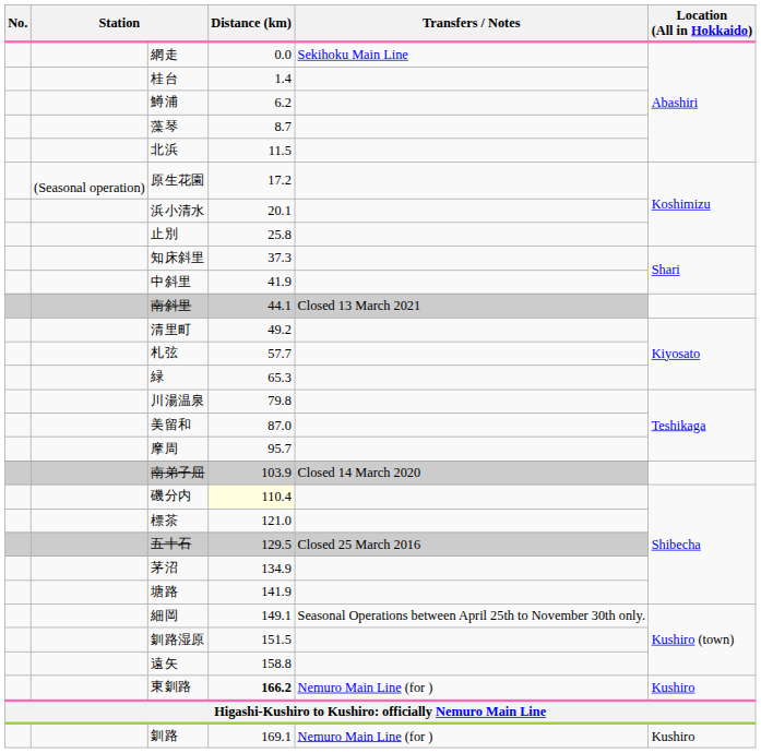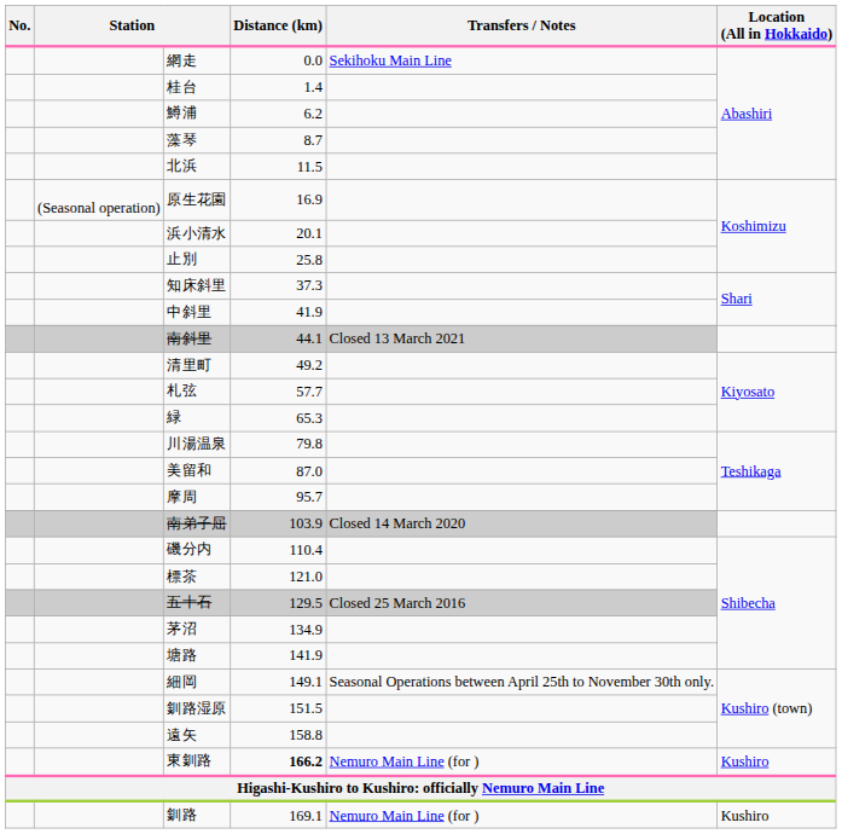 <table class="wikitable">
 <tr>
 <th>No.</th>
 <th colspan="2">Station</th>
 <th>Distance (km)</th>
 <th>Transfers / Notes</th>
 <th colspan=2>Location<br>(All in <a href='#'>Hokkaido</a>)</th>
 </tr>
 <tr style="border-top:hotpink solid 3px;">
 <td></td>
 <td></td>
 <td>網走</td>
 <td style="text-align:right;">0.0</td>
 <td> <a href='#'>Sekihoku Main Line</a></td>
 <td rowspan="5"><a href='#'>Abashiri</a></td>
 </tr>
 <tr>
 <td></td>
 <td></td>
 <td>桂台</td>
 <td style="text-align:right;">1.4</td>
 <td> </td>
 </tr>
 <tr>
 <td></td>
 <td></td>
 <td>鱒浦</td>
 <td style="text-align:right;">6.2</td>
 <td> </td>
 </tr>
 <tr>
 <td></td>
 <td></td>
 <td>藻琴</td>
 <td style="text-align:right;">8.7</td>
 <td> </td>
 </tr>
 <tr>
 <td></td>
 <td></td>
 <td>北浜</td>
 <td style="text-align:right;">11.5</td>
 <td> </td>
 </tr>
 <tr>
 <td></td>
 <td><br>(Seasonal operation)</td>
 <td>原生花園</td>
-<td style="text-align:right;">17.2</td>
+<td style="text-align:right;">16.9</td>
 <td> </td>
 <td rowspan="3"><a href='#'>Koshimizu</a></td>
 </tr>
 <tr>
 <td></td>
 <td></td>
 <td>浜小清水</td>
 <td style="text-align:right;">20.1</td>
 <td> </td>
 </tr>
 <tr>
 <td></td>
 <td></td>
 <td>止別</td>
 <td style="text-align:right;">25.8</td>
 <td> </td>
 </tr>
 <tr>
 <td></td>
 <td></td>
 <td>知床斜里</td>
 <td style="text-align:right;">37.3</td>
 <td> </td>
 <td rowspan="3"><a href='#'>Shari</a></td>
 </tr>
 <tr>
 <td></td>
 <td></td>
 <td>中斜里</td>
 <td style="text-align:right;">41.9</td>
 <td> </td>
 </tr>
 <tr>
 </tr>
 <tr style="background-color:#CCC;"|>
 <td></td>
 <td><s></s></td>
 <td><s>南斜里</s></td>
 <td style="text-align:right;">44.1</td>
 <td>Closed 13 March 2021</td>
 </tr>
 <tr>
 <td></td>
 <td></td>
 <td>清里町</td>
 <td style="text-align:right;">49.2</td>
 <td> </td>
 <td rowspan="3"><a href='#'>Kiyosato</a></td>
 </tr>
 <tr>
 <td></td>
 <td></td>
 <td>札弦</td>
 <td style="text-align:right;">57.7</td>
 <td> </td>
 </tr>
 <tr>
 <td></td>
 <td></td>
 <td>緑</td>
 <td style="text-align:right;">65.3</td>
 <td> </td>
 </tr>
 <tr>
 <td></td>
 <td></td>
 <td>川湯温泉</td>
 <td style="text-align:right;">79.8</td>
 <td> </td>
 <td rowspan="4"><a href='#'>Teshikaga</a></td>
 </tr>
 <tr>
 <td></td>
 <td></td>
 <td>美留和</td>
 <td style="text-align:right;">87.0</td>
 <td> </td>
 </tr>
 <tr>
 <td></td>
 <td></td>
 <td>摩周</td>
 <td style="text-align:right;">95.7</td>
 <td> </td>
 </tr>
 <tr>
 </tr>
 <tr style="background-color:#CCC;"|>
 <td></td>
 <td><s></s></td>
 <td><s>南弟子屈</s></td>
 <td style="text-align:right;">103.9</td>
 <td>Closed 14 March 2020</td>
 </tr>
 <tr>
 <td></td>
 <td></td>
 <td>磯分内</td>
-<td style="background: lightyellow; text-align:right;">110.4</td>
+<td style="text-align:right;">110.4</td>
 <td> </td>
 <td rowspan="5"><a href='#'>Shibecha</a></td>
 </tr>
 <tr>
 <td></td>
 <td></td>
 <td>標茶</td>
 <td style="text-align:right;">121.0</td>
 <td> </td>
 </tr>
 <tr style="background-color:#CCC;"|>
 <td></td>
 <td><s></s></td>
 <td><s>五十石</s></td>
 <td style="text-align:right;">129.5</td>
 <td>Closed 25 March 2016</td>
 </tr>
 <tr>
 <td></td>
 <td></td>
 <td>茅沼</td>
 <td style="text-align:right;">134.9</td>
 <td> </td>
 </tr>
 <tr>
 <td></td>
 <td></td>
 <td>塘路</td>
 <td style="text-align:right;">141.9</td>
 <td> </td>
 </tr>
 <tr>
 <td></td>
 <td></td>
 <td>細岡</td>
 <td style="text-align:right;">149.1</td>
 <td>Seasonal Operations between April 25th to November 30th only.</td>
 <td rowspan=3><a href='#'>Kushiro</a> (town)</td>
 </tr>
 <tr>
 <td></td>
 <td></td>
 <td>釧路湿原</td>
 <td style="text-align:right;">151.5</td>
 <td> </td>
 </tr>
 <tr>
 <td></td>
 <td></td>
 <td>遠矢</td>
 <td style="text-align:right;">158.8</td>
 <td> </td>
 </tr>
 <tr>
 <td></td>
 <td></td>
 <td>東釧路</td>
 <td style="text-align:right;"><strong>166.2</strong></td>
 <td> <a href='#'>Nemuro Main Line</a> (for )</td>
 <td rowspan=1><a href='#'>Kushiro</a></td>
 </tr>
 <tr style="border-top:hotpink solid 3px;">
 <th colspan=6><strong>Higashi-Kushiro to Kushiro: officially <a href='#'>Nemuro Main Line</a></strong></th>
 </tr>
 <tr style="border-top:yellowgreen solid 3px;">
 <td></td>
 <td></td>
 <td>釧路</td>
 <td style="text-align:right;">169.1</td>
 <td> <a href='#'>Nemuro Main Line</a> (for )</td>
 <td>Kushiro</td>
 </tr>
 </table>
